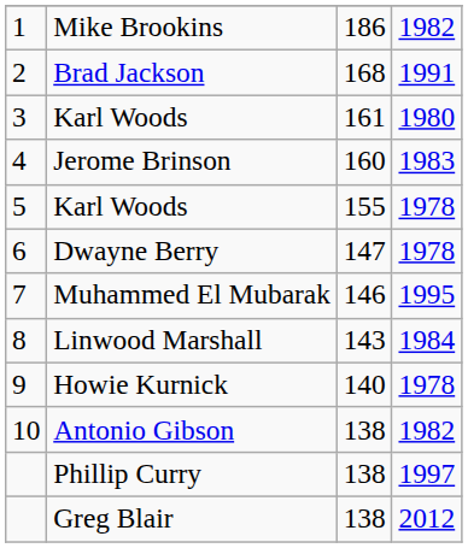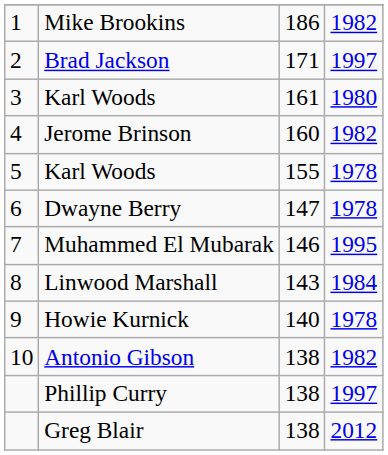 <table class="wikitable">
 <tr>
 </tr>
 <tr>
 <td>1</td>
 <td>Mike Brookins</td>
 <td>186</td>
 <td><a href='#'>1982</a></td>
 </tr>
 <tr>
 <td>2</td>
 <td><a href='#'>Brad Jackson</a></td>
-<td>168</td>
-<td><a href='#'>1991</a></td>
+<td>171</td>
+<td><a href='#'>1997</a></td>
 </tr>
 <tr>
 <td>3</td>
 <td>Karl Woods</td>
 <td>161</td>
 <td><a href='#'>1980</a></td>
 </tr>
 <tr>
 <td>4</td>
 <td>Jerome Brinson</td>
 <td>160</td>
-<td><a href='#'>1983</a></td>
+<td><a href='#'>1982</a></td>
 </tr>
 <tr>
 <td>5</td>
 <td>Karl Woods</td>
 <td>155</td>
 <td><a href='#'>1978</a></td>
 </tr>
 <tr>
 <td>6</td>
 <td>Dwayne Berry</td>
 <td>147</td>
 <td><a href='#'>1978</a></td>
 </tr>
 <tr>
 <td>7</td>
 <td>Muhammed El Mubarak</td>
 <td>146</td>
 <td><a href='#'>1995</a></td>
 </tr>
 <tr>
 <td>8</td>
 <td>Linwood Marshall</td>
 <td>143</td>
 <td><a href='#'>1984</a></td>
 </tr>
 <tr>
 <td>9</td>
 <td>Howie Kurnick</td>
 <td>140</td>
 <td><a href='#'>1978</a></td>
 </tr>
 <tr>
 <td>10</td>
 <td><a href='#'>Antonio Gibson</a></td>
 <td>138</td>
 <td><a href='#'>1982</a></td>
 </tr>
 <tr>
 <td></td>
 <td>Phillip Curry</td>
 <td>138</td>
 <td><a href='#'>1997</a></td>
 </tr>
 <tr>
 <td></td>
 <td>Greg Blair</td>
 <td>138</td>
 <td><a href='#'>2012</a></td>
 </tr>
 </table>
